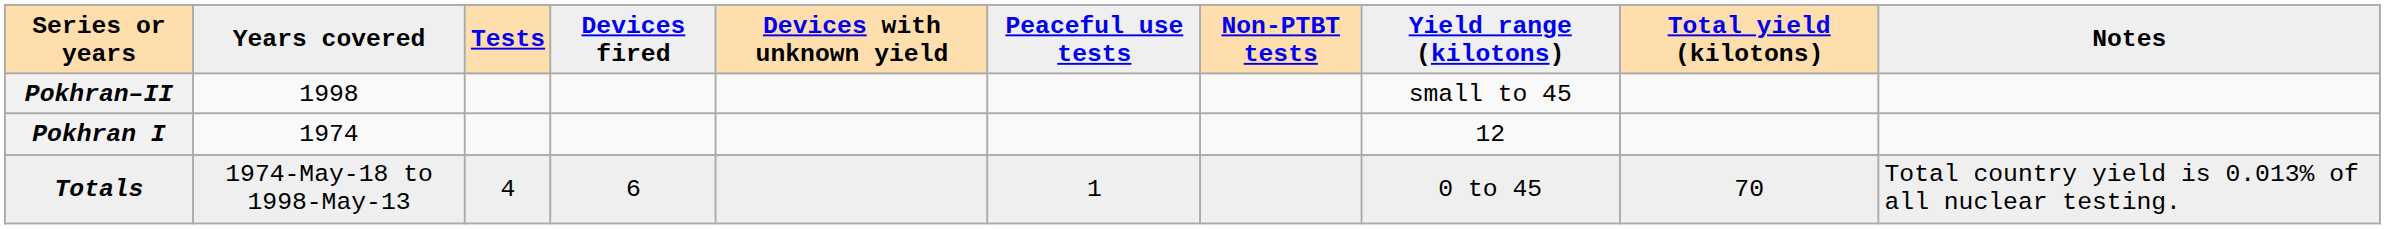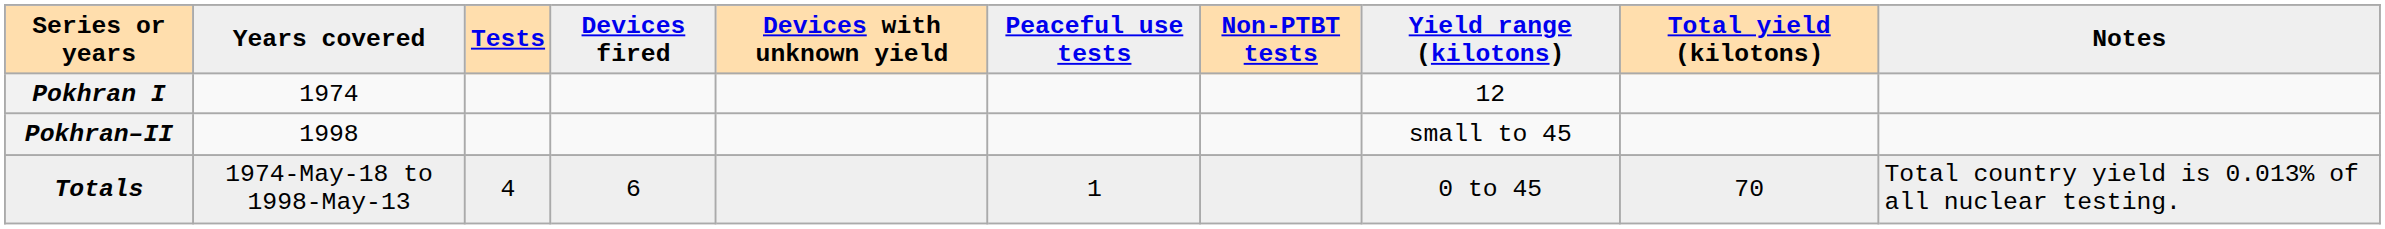 <table class="wikitable sortable" style="text-align:center;">
 <tr>
 <th style="background:#ffdead;">Series or years</th>
 <th style="background:#efefef;">Years covered</th>
 <th style="background:#ffdead;"><a href='#'>Tests</a></th>
 <th style="background:#efefef;"><a href='#'>Devices</a> fired</th>
 <th style="background:#ffdead;"><a href='#'>Devices</a> with unknown yield</th>
 <th style="background:#efefef;"><a href='#'>Peaceful use tests</a></th>
 <th style="background:#ffdead;"><a href='#'>Non-PTBT tests</a></th>
 <th style="background:#efefef;" class="unsortable"><a href='#'>Yield range</a> (<a href='#'>kilotons</a>) </th>
 <th style="background:#ffdead;"><a href='#'>Total yield</a> (kilotons) </th>
 <th style="background:#efefef; text-align:center;" class="unsortable">Notes</th>
 </tr>
 <tr>
+<th><em>Pokhran I</em></th>
+<td>1974</td>
+<td></td>
+<td></td>
+<td></td>
+<td></td>
+<td></td>
+<td>12</td>
+<td></td>
+<td style="text-align:left;"></td>
+</tr>
+<tr>
 <th><em>Pokhran–II</em></th>
 <td>1998</td>
 <td></td>
 <td></td>
 <td></td>
 <td></td>
 <td></td>
 <td>small to 45</td>
-<td></td>
-<td style="text-align:left;"></td>
-</tr>
-<tr>
-<th><em>Pokhran I</em></th>
-<td>1974</td>
-<td></td>
-<td></td>
-<td></td>
-<td></td>
-<td></td>
-<td>12</td>
 <td></td>
 <td style="text-align:left;"></td>
 </tr>
 <tr class="sortbottom">
 <th style="background:#efefef;"><em>Totals</em></th>
 <td style="background:#efefef;">1974-May-18 to 1998-May-13</td>
 <td style="background:#efefef;">4</td>
 <td style="background:#efefef;">6</td>
 <td style="background:#efefef;"></td>
 <td style="background:#efefef;">1</td>
 <td style="background:#efefef;"></td>
 <td style="background:#efefef;">0 to 45</td>
 <td style="background:#efefef;">70</td>
 <td style="background:#efefef;text-align:left;">Total country yield is 0.013% of all nuclear testing.</td>
 </tr>
 </table>
